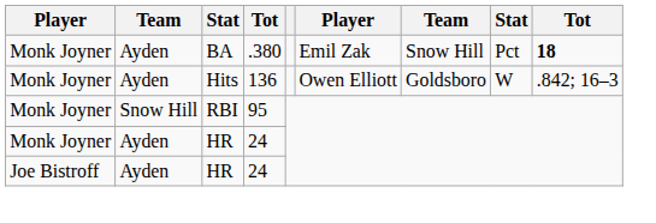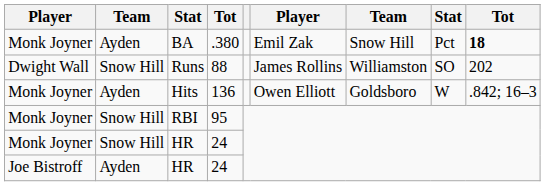 <table class="wikitable">
 <tr>
 <th>Player</th>
 <th>Team</th>
 <th>Stat</th>
 <th>Tot</th>
 <th></th>
 <th>Player</th>
 <th>Team</th>
 <th>Stat</th>
 <th>Tot</th>
 </tr>
 <tr>
 <td>Monk Joyner</td>
 <td>Ayden</td>
 <td>BA</td>
 <td>.380</td>
 <td></td>
 <td>Emil Zak</td>
 <td>Snow Hill</td>
 <td>Pct</td>
 <td><strong>18</strong></td>
 </tr>
 <tr>
+<td>Dwight Wall</td>
+<td>Snow Hill</td>
+<td>Runs</td>
+<td>88</td>
+<td></td>
+<td>James Rollins</td>
+<td>Williamston</td>
+<td>SO</td>
+<td>202</td>
+</tr>
+<tr>
 <td>Monk Joyner</td>
 <td>Ayden</td>
 <td>Hits</td>
 <td>136</td>
 <td></td>
 <td>Owen Elliott</td>
 <td>Goldsboro</td>
 <td>W</td>
 <td>.842; 16–3</td>
 </tr>
 <tr>
 <td>Monk Joyner</td>
 <td>Snow Hill</td>
 <td>RBI</td>
 <td>95</td>
 </tr>
 <tr>
 <td>Monk Joyner</td>
-<td>Ayden</td>
+<td>Snow Hill</td>
 <td>HR</td>
 <td>24</td>
 </tr>
 <tr>
 <td>Joe Bistroff</td>
 <td>Ayden</td>
 <td>HR</td>
 <td>24</td>
 </tr>
 </table>
